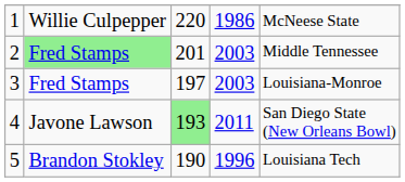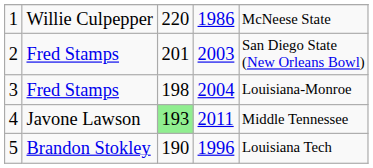 <table class="wikitable">
 <tr>
 </tr>
 <tr>
 <td>1</td>
 <td>Willie Culpepper</td>
 <td>220</td>
 <td><a href='#'>1986</a></td>
 <td style="font-size:80%;">McNeese State</td>
 </tr>
 <tr>
 <td>2</td>
-<td style="background: lightgreen;"><a href='#'>Fred Stamps</a></td>
+<td><a href='#'>Fred Stamps</a></td>
 <td>201</td>
 <td><a href='#'>2003</a></td>
-<td style="font-size:80%;">Middle Tennessee</td>
+<td style="font-size:80%;">San Diego State<br>(<a href='#'>New Orleans Bowl</a>)</td>
 </tr>
 <tr>
 <td>3</td>
 <td><a href='#'>Fred Stamps</a></td>
-<td>197</td>
-<td><a href='#'>2003</a></td>
+<td>198</td>
+<td><a href='#'>2004</a></td>
 <td style="font-size:80%;">Louisiana-Monroe</td>
 </tr>
 <tr>
 <td>4</td>
 <td>Javone Lawson</td>
 <td style="background: lightgreen;">193</td>
 <td><a href='#'>2011</a></td>
-<td style="font-size:80%;">San Diego State<br>(<a href='#'>New Orleans Bowl</a>)</td>
+<td style="font-size:80%;">Middle Tennessee</td>
 </tr>
 <tr>
 <td>5</td>
 <td><a href='#'>Brandon Stokley</a></td>
 <td>190</td>
 <td><a href='#'>1996</a></td>
 <td style="font-size:80%;">Louisiana Tech</td>
 </tr>
 </table>
